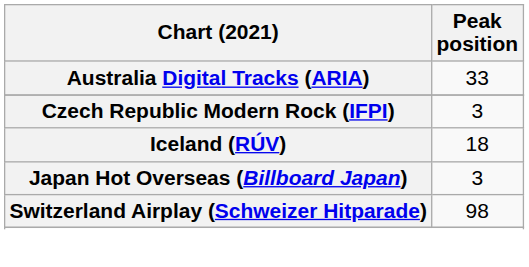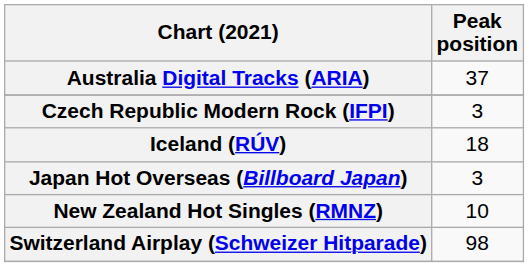 <table class="wikitable sortable plainrowheaders" style="text-align:center">
 <tr>
 <th scope="col">Chart (2021)</th>
 <th scope="col">Peak<br>position</th>
 </tr>
 <tr>
 <th scope="row">Australia <a href='#'>Digital Tracks</a> (<a href='#'>ARIA</a>)</th>
-<td>33</td>
+<td>37</td>
 </tr>
 <tr>
 </tr>
 <tr>
 </tr>
 <tr>
 </tr>
 <tr>
 <th scope="row">Czech Republic Modern Rock (<a href='#'>IFPI</a>)</th>
 <td>3</td>
 </tr>
 <tr>
 <th scope="row">Iceland (<a href='#'>RÚV</a>)</th>
 <td>18</td>
 </tr>
 <tr>
 <th scope="row">Japan Hot Overseas (<em><a href='#'>Billboard Japan</a></em>)</th>
 <td style="text-align:center">3</td>
 </tr>
 <tr>
+<th scope="row">New Zealand Hot Singles (<a href='#'>RMNZ</a>)</th>
+<td>10</td>
+</tr>
+<tr>
 <th scope="row">Switzerland Airplay (<a href='#'>Schweizer Hitparade</a>)</th>
 <td>98</td>
 </tr>
 <tr>
 </tr>
 <tr>
 </tr>
 <tr>
 </tr>
 </table>
